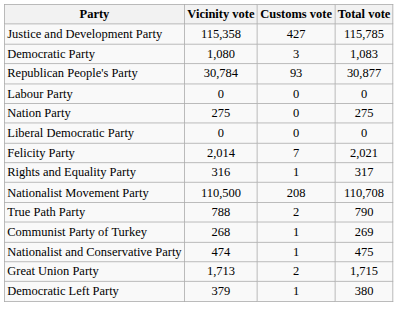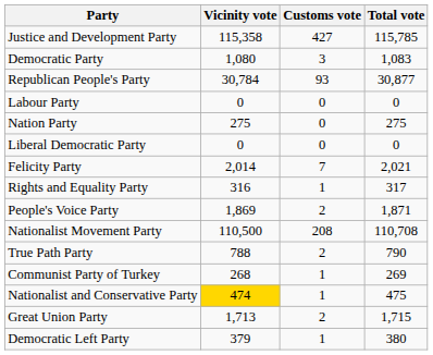 <table class="wikitable sortable">
 <tr>
 <th style="text-align:center;">Party</th>
 <th style="text-align:center;">Vicinity vote</th>
 <th style="text-align:center;">Customs vote</th>
 <th style="text-align:center;">Total vote</th>
 </tr>
 <tr>
 <td>Justice and Development Party</td>
 <td style="text-align:center;">115,358</td>
 <td style="text-align:center;">427</td>
 <td style="text-align:center;">115,785</td>
 </tr>
 <tr>
 <td>Democratic Party</td>
 <td style="text-align:center;">1,080</td>
 <td style="text-align:center;">3</td>
 <td style="text-align:center;">1,083</td>
 </tr>
 <tr>
 <td>Republican People's Party</td>
 <td style="text-align:center;">30,784</td>
 <td style="text-align:center;">93</td>
 <td style="text-align:center;">30,877</td>
 </tr>
 <tr>
 <td>Labour Party</td>
 <td style="text-align:center;">0</td>
 <td style="text-align:center;">0</td>
 <td style="text-align:center;">0</td>
 </tr>
 <tr>
 <td>Nation Party</td>
 <td style="text-align:center;">275</td>
 <td style="text-align:center;">0</td>
 <td style="text-align:center;">275</td>
 </tr>
 <tr>
 <td>Liberal Democratic Party</td>
 <td style="text-align:center;">0</td>
 <td style="text-align:center;">0</td>
 <td style="text-align:center;">0</td>
 </tr>
 <tr>
 <td>Felicity Party</td>
 <td style="text-align:center;">2,014</td>
 <td style="text-align:center;">7</td>
 <td style="text-align:center;">2,021</td>
 </tr>
 <tr>
 <td>Rights and Equality Party</td>
 <td style="text-align:center;">316</td>
 <td style="text-align:center;">1</td>
 <td style="text-align:center;">317</td>
 </tr>
 <tr>
+<td>People's Voice Party</td>
+<td style="text-align:center;">1,869</td>
+<td style="text-align:center;">2</td>
+<td style="text-align:center;">1,871</td>
+</tr>
+<tr>
 <td>Nationalist Movement Party</td>
 <td style="text-align:center;">110,500</td>
 <td style="text-align:center;">208</td>
 <td style="text-align:center;">110,708</td>
 </tr>
 <tr>
 <td>True Path Party</td>
 <td style="text-align:center;">788</td>
 <td style="text-align:center;">2</td>
 <td style="text-align:center;">790</td>
 </tr>
 <tr>
 <td>Communist Party of Turkey</td>
 <td style="text-align:center;">268</td>
 <td style="text-align:center;">1</td>
 <td style="text-align:center;">269</td>
 </tr>
 <tr>
 <td>Nationalist and Conservative Party</td>
-<td style="text-align:center;">474</td>
+<td style="background: gold; text-align:center;">474</td>
 <td style="text-align:center;">1</td>
 <td style="text-align:center;">475</td>
 </tr>
 <tr>
 <td>Great Union Party</td>
 <td style="text-align:center;">1,713</td>
 <td style="text-align:center;">2</td>
 <td style="text-align:center;">1,715</td>
 </tr>
 <tr>
 <td>Democratic Left Party</td>
 <td style="text-align:center;">379</td>
 <td style="text-align:center;">1</td>
 <td style="text-align:center;">380</td>
 </tr>
 </table>
